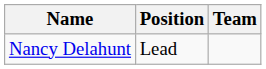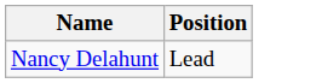 <table class="wikitable">
 <tr>
 <th><strong>Name</strong></th>
 <th><strong>Position</strong></th>
-<th><strong>Team</strong></th>
 </tr>
 <tr>
 <td><a href='#'>Nancy Delahunt</a></td>
 <td>Lead</td>
-<td></td>
 </tr>
 </table>
